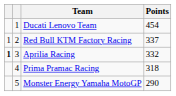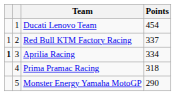 <table class="wikitable" style="font-size: 85%;">
 <tr>
 <th></th>
 <th></th>
 <th>Team</th>
 <th>Points</th>
 </tr>
 <tr>
 <td></td>
 <td align=center>1</td>
 <td> <a href='#'>Ducati Lenovo Team</a></td>
 <td align=left>454</td>
 </tr>
 <tr>
 <td> 1</td>
 <td align=center>2</td>
 <td> <a href='#'>Red Bull KTM Factory Racing</a></td>
 <td align=left>337</td>
 </tr>
 <tr>
 <td><strong> 1</strong></td>
 <td align=center>3</td>
 <td> <a href='#'>Aprilia Racing</a></td>
-<td align=left>332</td>
+<td align=left>334</td>
 </tr>
 <tr>
 <td></td>
 <td align=center>4</td>
 <td> <a href='#'>Prima Pramac Racing</a></td>
 <td align=left>318</td>
 </tr>
 <tr>
 <td></td>
 <td align=center>5</td>
 <td> <a href='#'>Monster Energy Yamaha MotoGP</a></td>
 <td align=left>290</td>
 </tr>
 </table>
